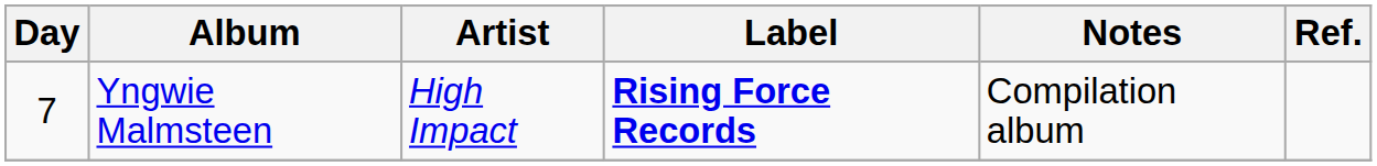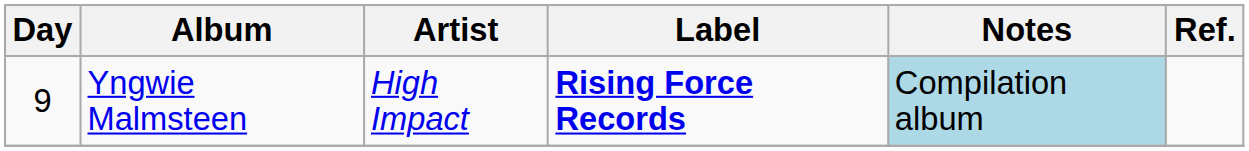 <table class="wikitable">
 <tr>
 <th>Day</th>
 <th>Album</th>
 <th>Artist</th>
 <th>Label</th>
 <th>Notes</th>
 <th>Ref.</th>
 </tr>
 <tr>
-<td rowspan="1" style="text-align:center;">7</td>
+<td rowspan="1" style="text-align:center;">9</td>
 <td><a href='#'>Yngwie Malmsteen</a></td>
 <td><em><a href='#'>High Impact</a></em></td>
 <td><strong><a href='#'>Rising Force Records</a></strong></td>
-<td>Compilation album</td>
+<td style="background: lightblue;">Compilation album</td>
 <td></td>
 </tr>
 <tr>
 </tr>
 </table>
